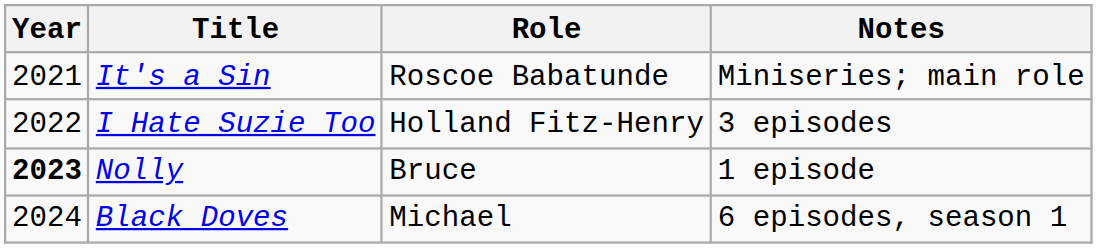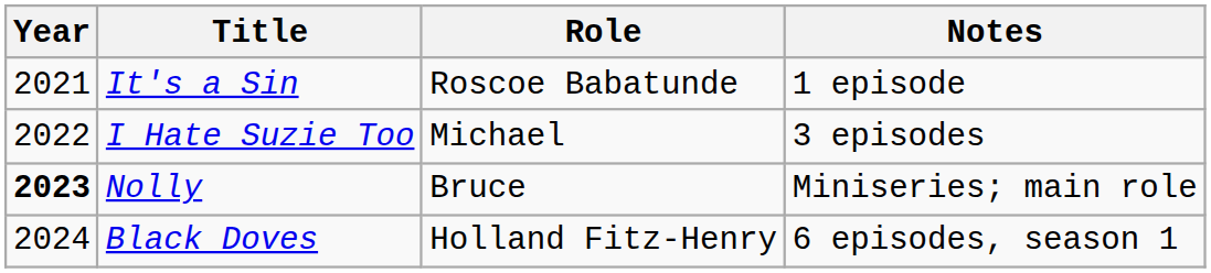 <table class="wikitable sortable">
 <tr>
 <th>Year</th>
 <th>Title</th>
 <th>Role</th>
 <th class="unsortable">Notes</th>
 </tr>
 <tr>
 <td>2021</td>
 <td><em><a href='#'>It's a Sin</a></em></td>
 <td>Roscoe Babatunde</td>
-<td>Miniseries; main role</td>
+<td>1 episode</td>
 </tr>
 <tr>
 <td>2022</td>
 <td><em><a href='#'>I Hate Suzie Too</a></em></td>
-<td>Holland Fitz-Henry</td>
+<td>Michael</td>
 <td>3 episodes</td>
 </tr>
 <tr>
 <td><strong>2023</strong></td>
 <td><em><a href='#'>Nolly</a></em></td>
 <td>Bruce</td>
-<td>1 episode</td>
+<td>Miniseries; main role</td>
 </tr>
 <tr>
 <td>2024</td>
 <td><em><a href='#'>Black Doves</a></em></td>
-<td>Michael</td>
+<td>Holland Fitz-Henry</td>
 <td>6 episodes, season 1</td>
 </tr>
 </table>
